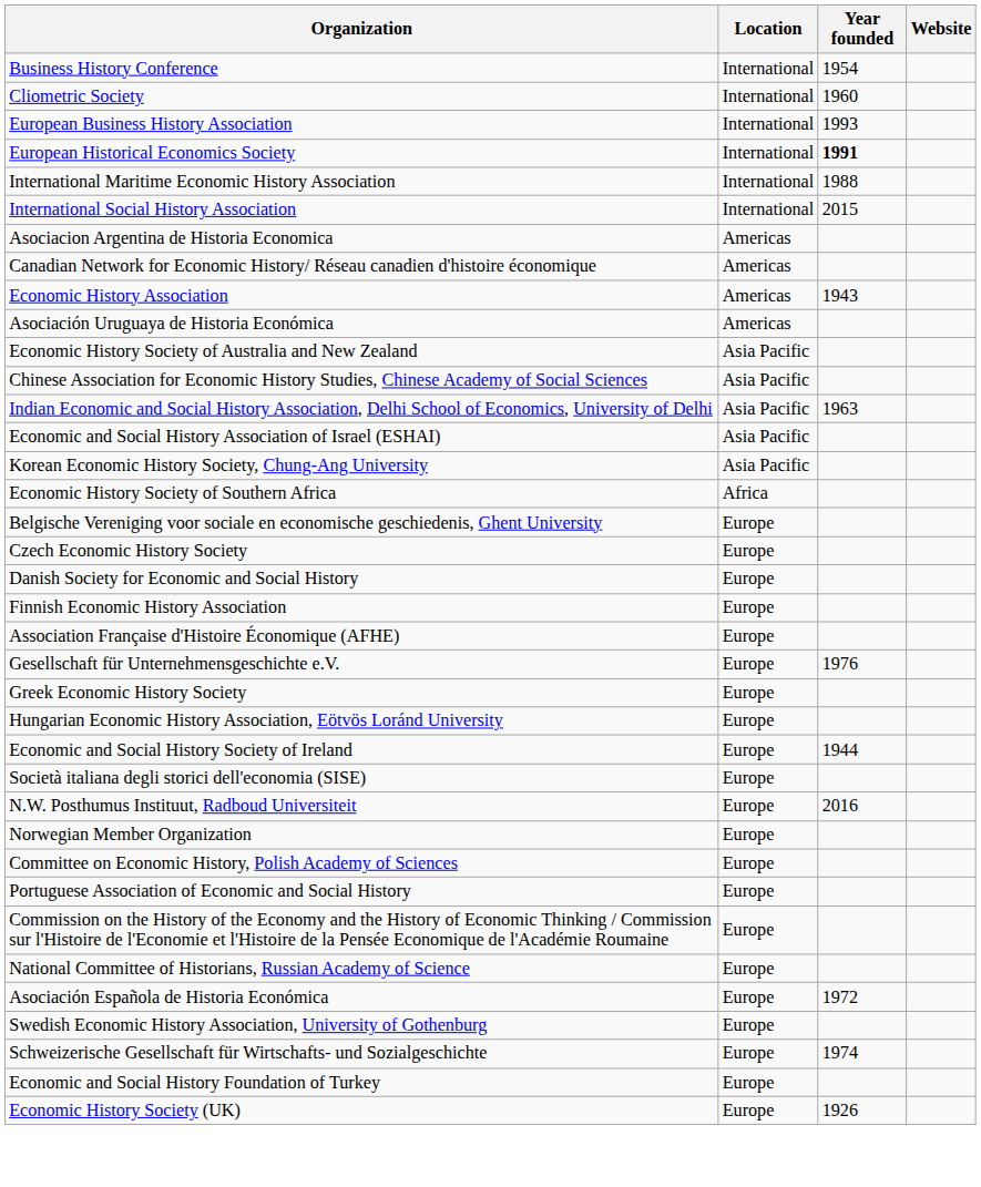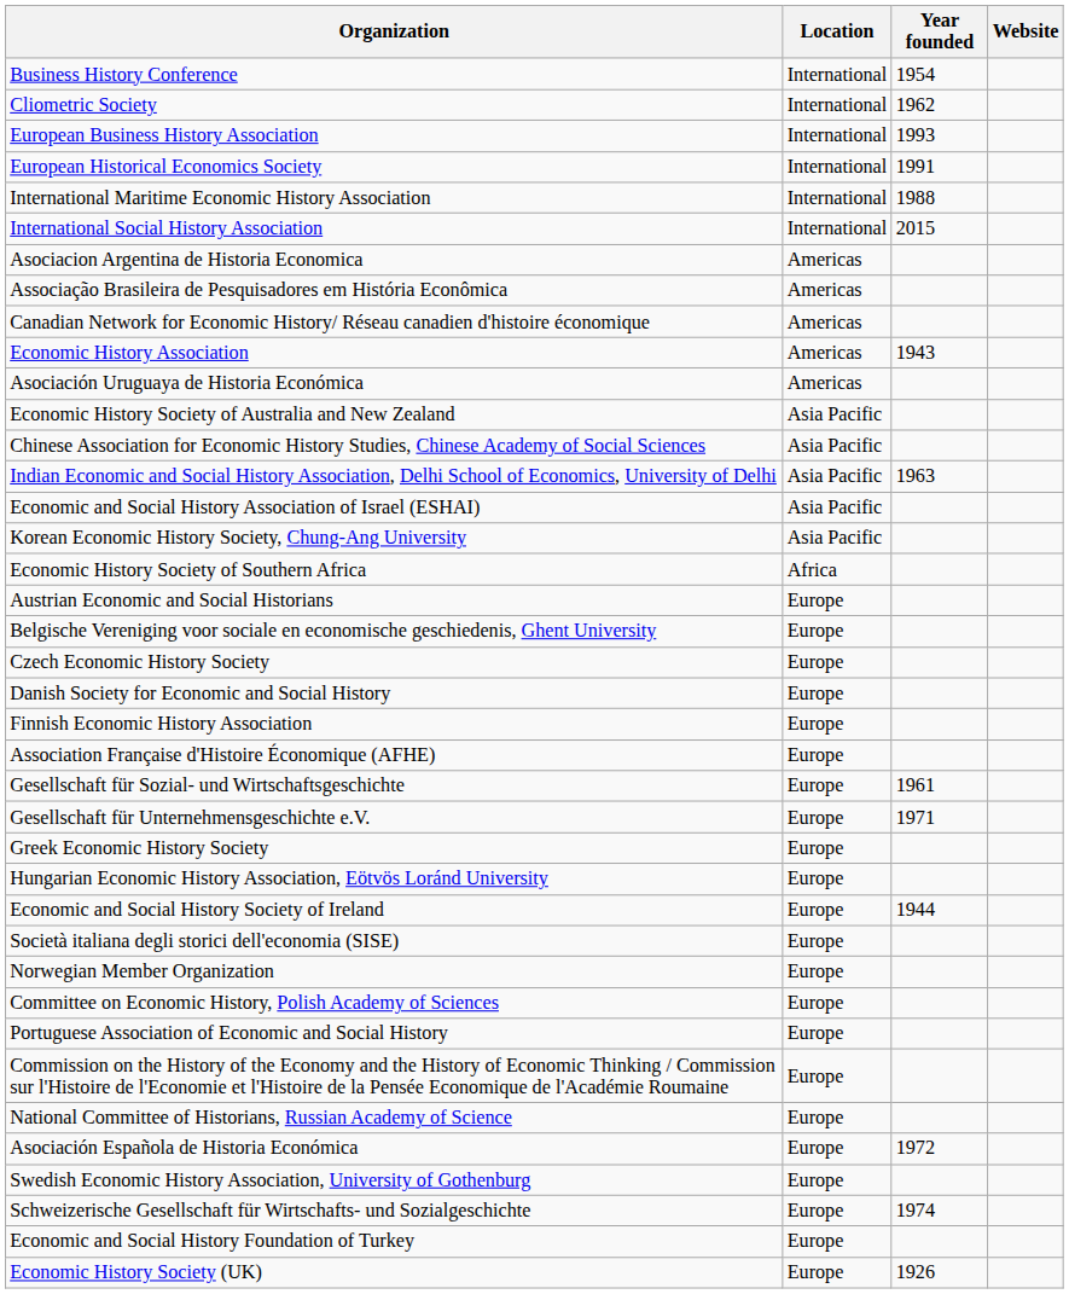 <table class="wikitable">
 <tr>
 <th>Organization</th>
 <th>Location</th>
 <th>Year founded</th>
 <th>Website</th>
 </tr>
 <tr>
 <td><a href='#'>Business History Conference</a></td>
 <td>International</td>
 <td>1954</td>
 <td></td>
 </tr>
 <tr>
 <td><a href='#'>Cliometric Society</a></td>
 <td>International</td>
-<td>1960</td>
+<td>1962</td>
 <td></td>
 </tr>
 <tr>
 <td><a href='#'>European Business History Association</a></td>
 <td>International</td>
 <td>1993</td>
 <td></td>
 </tr>
 <tr>
 <td><a href='#'>European Historical Economics Society</a></td>
 <td>International</td>
-<td><strong>1991</strong></td>
+<td>1991</td>
 <td></td>
 </tr>
 <tr>
 <td>International Maritime Economic History Association</td>
 <td>International</td>
 <td>1988</td>
 <td></td>
 </tr>
 <tr>
 <td><a href='#'>International Social History Association</a></td>
 <td>International</td>
 <td>2015</td>
 <td></td>
 </tr>
 <tr>
 <td>Asociacion Argentina de Historia Economica</td>
+<td>Americas</td>
+<td></td>
+<td></td>
+</tr>
+<tr>
+<td>Associação Brasileira de Pesquisadores em História Econômica</td>
 <td>Americas</td>
 <td></td>
 <td></td>
 </tr>
 <tr>
 <td>Canadian Network for Economic History/ Réseau canadien d'histoire économique</td>
 <td>Americas</td>
 <td></td>
 <td></td>
 </tr>
 <tr>
 <td><a href='#'>Economic History Association</a></td>
 <td>Americas</td>
 <td>1943</td>
 <td></td>
 </tr>
 <tr>
 <td>Asociación Uruguaya de Historia Económica</td>
 <td>Americas</td>
 <td></td>
 <td></td>
 </tr>
 <tr>
 <td>Economic History Society of Australia and New Zealand</td>
 <td>Asia Pacific</td>
 <td></td>
 <td></td>
 </tr>
 <tr>
 <td>Chinese Association for Economic History Studies, <a href='#'>Chinese Academy of Social Sciences</a></td>
 <td>Asia Pacific</td>
 <td></td>
 <td></td>
 </tr>
 <tr>
 <td><a href='#'>Indian Economic and Social History Association</a>, <a href='#'>Delhi School of Economics</a>, <a href='#'>University of Delhi</a></td>
 <td>Asia Pacific</td>
 <td>1963</td>
 <td></td>
 </tr>
 <tr>
 <td>Economic and Social History Association of Israel (ESHAI)</td>
 <td>Asia Pacific</td>
 <td></td>
 <td></td>
 </tr>
 <tr>
 <td>Korean Economic History Society, <a href='#'>Chung-Ang University</a></td>
 <td>Asia Pacific</td>
 <td></td>
 <td></td>
 </tr>
 <tr>
 <td>Economic History Society of Southern Africa</td>
 <td>Africa</td>
 <td></td>
 <td></td>
 </tr>
 <tr>
+<td>Austrian Economic and Social Historians</td>
+<td>Europe</td>
+<td></td>
+<td></td>
+</tr>
+<tr>
 <td>Belgische Vereniging voor sociale en economische geschiedenis, <a href='#'>Ghent University</a></td>
 <td>Europe</td>
 <td></td>
 <td></td>
 </tr>
 <tr>
 <td>Czech Economic History Society</td>
 <td>Europe</td>
 <td></td>
 <td></td>
 </tr>
 <tr>
 <td>Danish Society for Economic and Social History</td>
 <td>Europe</td>
 <td></td>
 <td></td>
 </tr>
 <tr>
 <td>Finnish Economic History Association</td>
 <td>Europe</td>
 <td></td>
 <td></td>
 </tr>
 <tr>
 <td>Association Française d'Histoire Économique (AFHE)</td>
 <td>Europe</td>
 <td></td>
 <td></td>
 </tr>
 <tr>
+<td>Gesellschaft für Sozial- und Wirtschaftsgeschichte</td>
+<td>Europe</td>
+<td>1961</td>
+<td></td>
+</tr>
+<tr>
 <td>Gesellschaft für Unternehmensgeschichte e.V.</td>
 <td>Europe</td>
-<td>1976</td>
+<td>1971</td>
 <td></td>
 </tr>
 <tr>
 <td>Greek Economic History Society</td>
 <td>Europe</td>
 <td></td>
 <td></td>
 </tr>
 <tr>
 <td>Hungarian Economic History Association, <a href='#'>Eötvös Loránd University</a></td>
 <td>Europe</td>
 <td></td>
 <td></td>
 </tr>
 <tr>
 <td>Economic and Social History Society of Ireland</td>
 <td>Europe</td>
 <td>1944</td>
 <td></td>
 </tr>
 <tr>
 <td>Società italiana degli storici dell'economia (SISE)</td>
 <td>Europe</td>
 <td></td>
 <td></td>
-</tr>
-<tr>
-<td>N.W. Posthumus Instituut, <a href='#'>Radboud Universiteit</a></td>
-<td>Europe</td>
-<td>2016</td>
-<td> </td>
 </tr>
 <tr>
 <td>Norwegian Member Organization</td>
 <td>Europe</td>
 <td></td>
 <td></td>
 </tr>
 <tr>
 <td>Committee on Economic History, <a href='#'>Polish Academy of Sciences</a></td>
 <td>Europe</td>
 <td></td>
 <td></td>
 </tr>
 <tr>
 <td>Portuguese Association of Economic and Social History</td>
 <td>Europe</td>
 <td></td>
 <td></td>
 </tr>
 <tr>
 <td>Commission on the History of the Economy and the History of Economic Thinking / Commission sur l'Histoire de l'Economie et l'Histoire de la Pensée Economique de l'Académie Roumaine</td>
 <td>Europe</td>
 <td></td>
 <td></td>
 </tr>
 <tr>
 <td>National Committee of Historians, <a href='#'>Russian Academy of Science</a></td>
 <td>Europe</td>
 <td></td>
 <td></td>
 </tr>
 <tr>
 <td>Asociación Española de Historia Económica</td>
 <td>Europe</td>
 <td>1972</td>
 <td></td>
 </tr>
 <tr>
 <td>Swedish Economic History Association, <a href='#'>University of Gothenburg</a></td>
 <td>Europe</td>
 <td></td>
 <td></td>
 </tr>
 <tr>
 <td>Schweizerische Gesellschaft für Wirtschafts- und Sozialgeschichte</td>
 <td>Europe</td>
 <td>1974</td>
 <td></td>
 </tr>
 <tr>
 <td>Economic and Social History Foundation of Turkey</td>
 <td>Europe</td>
 <td></td>
 <td></td>
 </tr>
 <tr>
 <td><a href='#'>Economic History Society</a> (UK)</td>
 <td>Europe</td>
 <td>1926</td>
 <td></td>
 </tr>
 </table>
